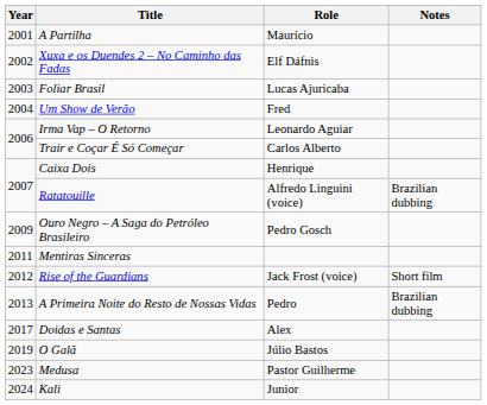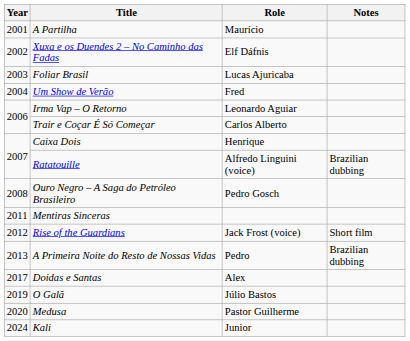 <table class="wikitable">
 <tr>
 <th>Year</th>
 <th>Title</th>
 <th>Role</th>
 <th>Notes</th>
 </tr>
 <tr>
 <td>2001</td>
 <td><em>A Partilha</em></td>
 <td>Maurício</td>
 <td></td>
 </tr>
 <tr>
 <td>2002</td>
 <td><em><a href='#'>Xuxa e os Duendes 2 – No Caminho das Fadas</a></em></td>
 <td>Elf Dáfnis</td>
 <td></td>
 </tr>
 <tr>
 <td>2003</td>
 <td><em>Foliar Brasil</em></td>
 <td>Lucas Ajuricaba</td>
 <td></td>
 </tr>
 <tr>
 <td>2004</td>
 <td><em><a href='#'>Um Show de Verão</a></em></td>
 <td>Fred</td>
 <td></td>
 </tr>
 <tr>
 <td rowspan="2">2006</td>
 <td><em>Irma Vap – O Retorno</em></td>
 <td>Leonardo Aguiar</td>
 <td></td>
 </tr>
 <tr>
 <td><em>Trair e Coçar É Só Começar</em></td>
 <td>Carlos Alberto</td>
 <td></td>
 </tr>
 <tr>
 <td rowspan="2">2007</td>
 <td><em>Caixa Dois</em></td>
 <td>Henrique</td>
 <td></td>
 </tr>
 <tr>
 <td><em><a href='#'>Ratatouille</a></em></td>
 <td>Alfredo Linguini (voice)</td>
 <td>Brazilian dubbing</td>
 </tr>
 <tr>
-<td>2009</td>
+<td>2008</td>
 <td><em>Ouro Negro – A Saga do Petróleo Brasileiro</em></td>
 <td>Pedro Gosch</td>
 <td></td>
 </tr>
 <tr>
 <td>2011</td>
 <td><em>Mentiras Sinceras</em></td>
 <td></td>
 <td></td>
 </tr>
 <tr>
 <td>2012</td>
 <td><em><a href='#'>Rise of the Guardians</a></em></td>
 <td>Jack Frost (voice)</td>
 <td>Short film</td>
 </tr>
 <tr>
 <td>2013</td>
 <td><em>A Primeira Noite do Resto de Nossas Vidas</em></td>
 <td>Pedro</td>
 <td>Brazilian dubbing</td>
 </tr>
 <tr>
 <td>2017</td>
 <td><em>Doidas e Santas</em></td>
 <td>Alex</td>
 <td></td>
 </tr>
 <tr>
 <td>2019</td>
 <td><em>O Galã</em></td>
 <td>Júlio Bastos</td>
 <td></td>
 </tr>
 <tr>
-<td>2023</td>
+<td>2020</td>
 <td><em>Medusa</em></td>
 <td>Pastor Guilherme</td>
 <td></td>
 </tr>
 <tr>
 <td>2024</td>
 <td><em>Kali</em></td>
 <td>Junior</td>
 <td></td>
 </tr>
 </table>
